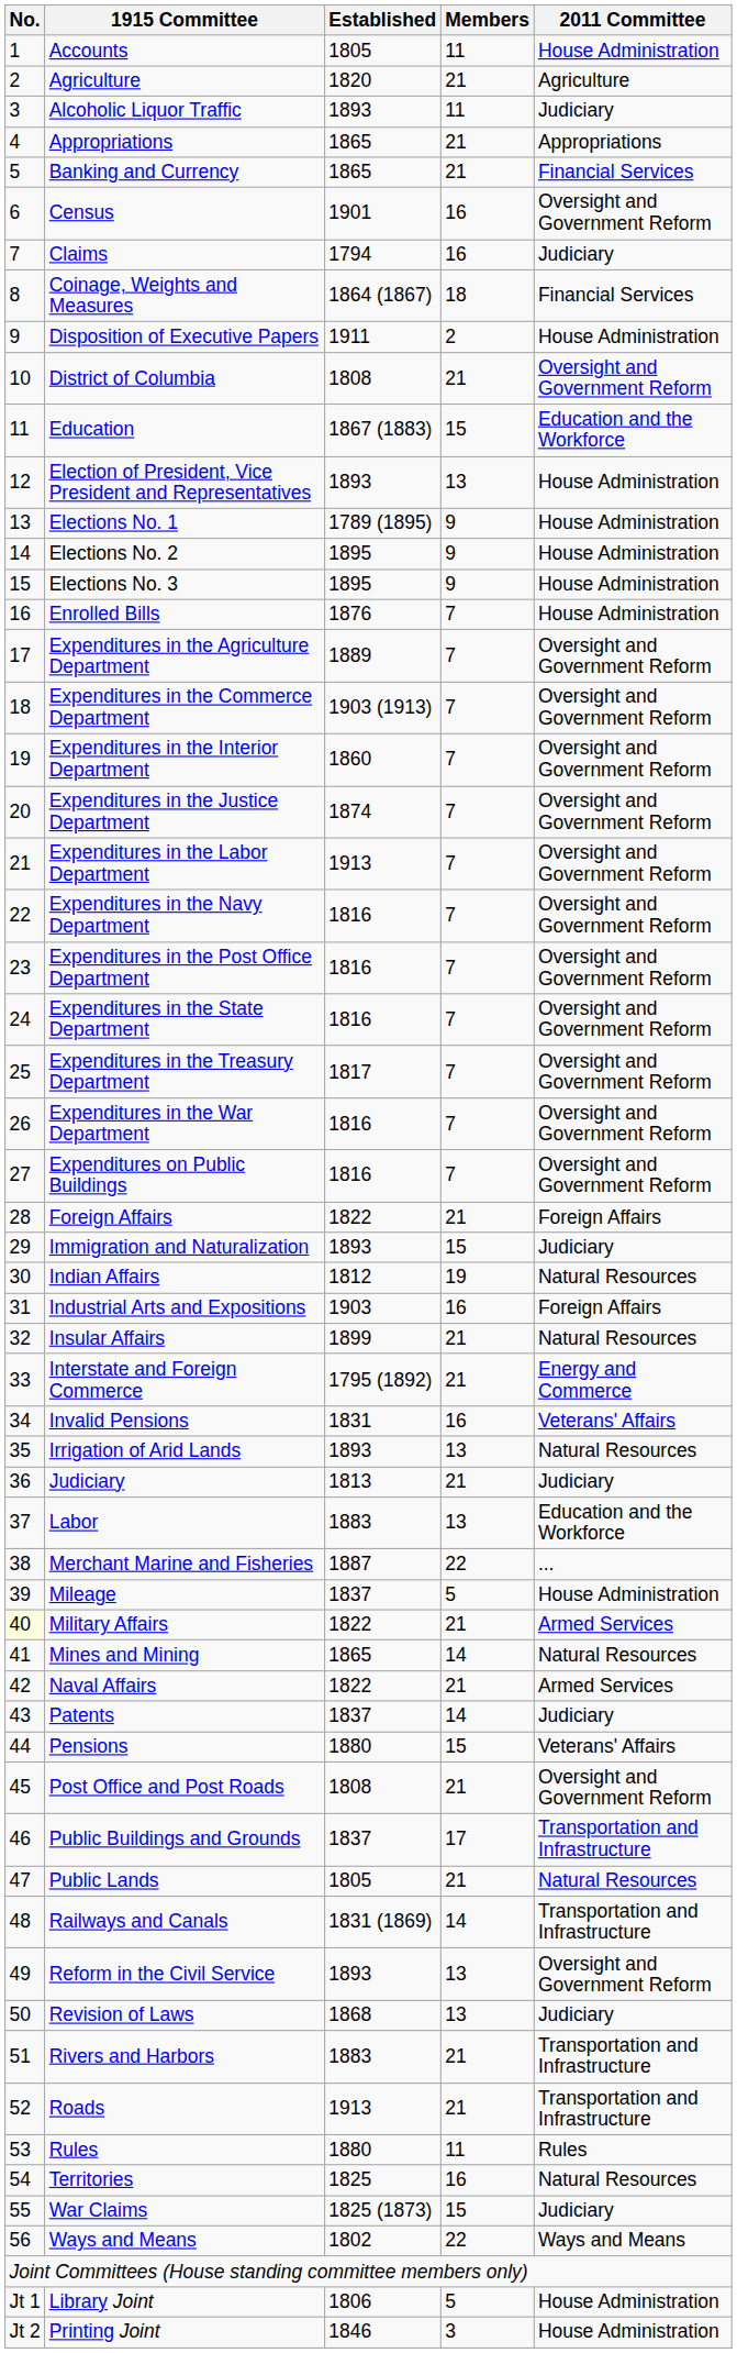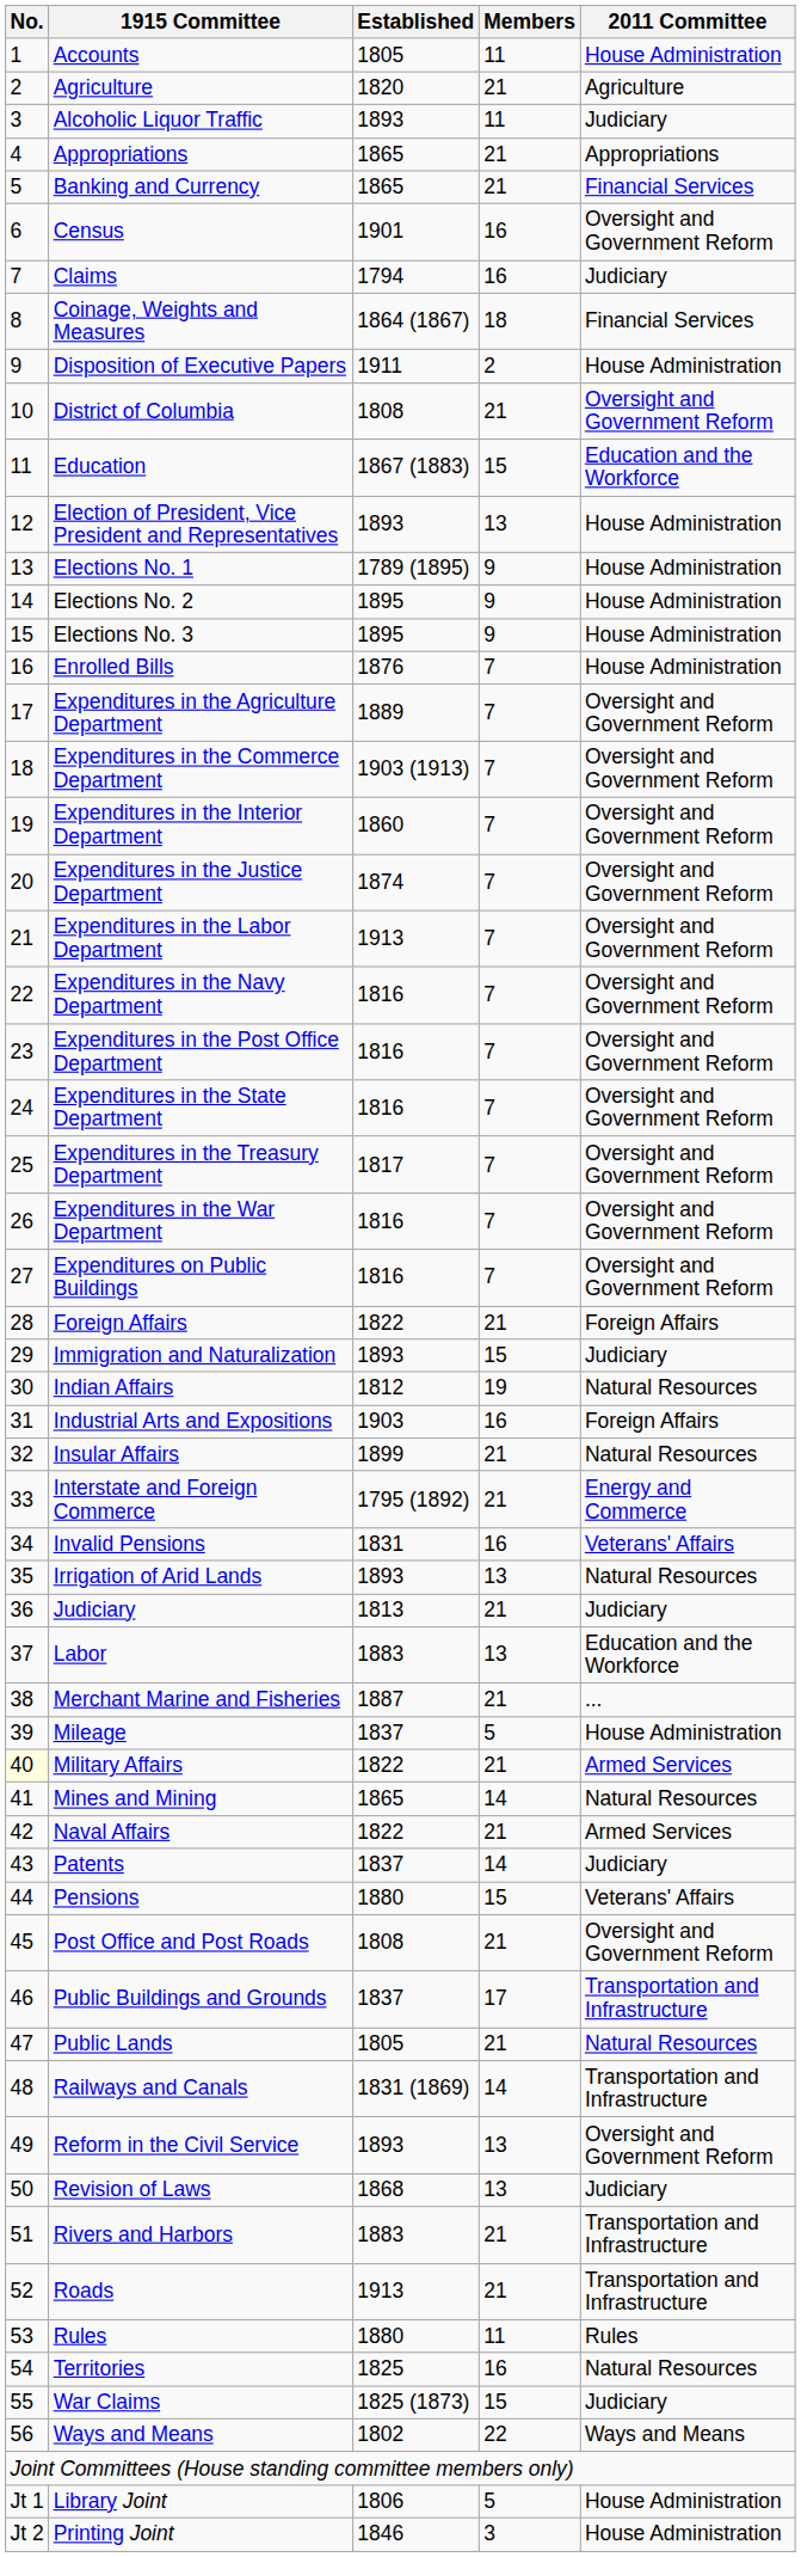 <table class="wikitable">
 <tr valign=bottom>
 <th>No.</th>
 <th>1915 Committee</th>
 <th>Established</th>
 <th>Members</th>
 <th>2011 Committee</th>
 </tr>
 <tr>
 <td>1</td>
 <td><a href='#'>Accounts</a></td>
 <td>1805</td>
 <td>11</td>
 <td><a href='#'>House Administration</a></td>
 </tr>
 <tr>
 <td>2</td>
 <td><a href='#'>Agriculture</a></td>
 <td>1820</td>
 <td>21</td>
 <td>Agriculture</td>
 </tr>
 <tr>
 <td>3</td>
 <td><a href='#'>Alcoholic Liquor Traffic</a></td>
 <td>1893</td>
 <td>11</td>
 <td>Judiciary</td>
 </tr>
 <tr>
 <td>4</td>
 <td><a href='#'>Appropriations</a></td>
 <td>1865</td>
 <td>21</td>
 <td>Appropriations</td>
 </tr>
 <tr>
 <td>5</td>
 <td><a href='#'>Banking and Currency</a></td>
 <td>1865</td>
 <td>21</td>
 <td><a href='#'>Financial Services</a></td>
 </tr>
 <tr>
 <td>6</td>
 <td><a href='#'>Census</a></td>
 <td>1901</td>
 <td>16</td>
 <td>Oversight and Government Reform</td>
 </tr>
 <tr>
 <td>7</td>
 <td><a href='#'>Claims</a></td>
 <td>1794</td>
 <td>16</td>
 <td>Judiciary</td>
 </tr>
 <tr>
 <td>8</td>
 <td><a href='#'>Coinage, Weights and Measures</a></td>
 <td>1864 (1867)</td>
 <td>18</td>
 <td>Financial Services</td>
 </tr>
 <tr>
 <td>9</td>
 <td><a href='#'>Disposition of Executive Papers</a></td>
 <td>1911</td>
 <td>2</td>
 <td>House Administration</td>
 </tr>
 <tr>
 <td>10</td>
 <td><a href='#'>District of Columbia</a></td>
 <td>1808</td>
 <td>21</td>
 <td><a href='#'>Oversight and Government Reform</a></td>
 </tr>
 <tr>
 <td>11</td>
 <td><a href='#'>Education</a></td>
 <td>1867 (1883)</td>
 <td>15</td>
 <td><a href='#'>Education and the Workforce</a></td>
 </tr>
 <tr>
 <td>12</td>
 <td><a href='#'>Election of President, Vice President and Representatives</a></td>
 <td>1893</td>
 <td>13</td>
 <td>House Administration</td>
 </tr>
 <tr>
 <td>13</td>
 <td><a href='#'>Elections No. 1</a></td>
 <td>1789 (1895)</td>
 <td>9</td>
 <td>House Administration</td>
 </tr>
 <tr>
 <td>14</td>
 <td>Elections No. 2</td>
 <td>1895</td>
 <td>9</td>
 <td>House Administration</td>
 </tr>
 <tr>
 <td>15</td>
 <td>Elections No. 3</td>
 <td>1895</td>
 <td>9</td>
 <td>House Administration</td>
 </tr>
 <tr>
 <td>16</td>
 <td><a href='#'>Enrolled Bills</a></td>
 <td>1876</td>
 <td>7</td>
 <td>House Administration</td>
 </tr>
 <tr>
 <td>17</td>
 <td><a href='#'>Expenditures in the Agriculture Department</a></td>
 <td>1889</td>
 <td>7</td>
 <td>Oversight and Government Reform</td>
 </tr>
 <tr>
 <td>18</td>
 <td><a href='#'>Expenditures in the Commerce Department</a></td>
 <td>1903 (1913)</td>
 <td>7</td>
 <td>Oversight and Government Reform</td>
 </tr>
 <tr>
 <td>19</td>
 <td><a href='#'>Expenditures in the Interior Department</a></td>
 <td>1860</td>
 <td>7</td>
 <td>Oversight and Government Reform</td>
 </tr>
 <tr>
 <td>20</td>
 <td><a href='#'>Expenditures in the Justice Department</a></td>
 <td>1874</td>
 <td>7</td>
 <td>Oversight and Government Reform</td>
 </tr>
 <tr>
 <td>21</td>
 <td><a href='#'>Expenditures in the Labor Department</a></td>
 <td>1913</td>
 <td>7</td>
 <td>Oversight and Government Reform</td>
 </tr>
 <tr>
 <td>22</td>
 <td><a href='#'>Expenditures in the Navy Department</a></td>
 <td>1816</td>
 <td>7</td>
 <td>Oversight and Government Reform</td>
 </tr>
 <tr>
 <td>23</td>
 <td><a href='#'>Expenditures in the Post Office Department</a></td>
 <td>1816</td>
 <td>7</td>
 <td>Oversight and Government Reform</td>
 </tr>
 <tr>
 <td>24</td>
 <td><a href='#'>Expenditures in the State Department</a></td>
 <td>1816</td>
 <td>7</td>
 <td>Oversight and Government Reform</td>
 </tr>
 <tr>
 <td>25</td>
 <td><a href='#'>Expenditures in the Treasury Department</a></td>
 <td>1817</td>
 <td>7</td>
 <td>Oversight and Government Reform</td>
 </tr>
 <tr>
 <td>26</td>
 <td><a href='#'>Expenditures in the War Department</a></td>
 <td>1816</td>
 <td>7</td>
 <td>Oversight and Government Reform</td>
 </tr>
 <tr>
 <td>27</td>
 <td><a href='#'>Expenditures on Public Buildings</a></td>
 <td>1816</td>
 <td>7</td>
 <td>Oversight and Government Reform</td>
 </tr>
 <tr>
 <td>28</td>
 <td><a href='#'>Foreign Affairs</a></td>
 <td>1822</td>
 <td>21</td>
 <td>Foreign Affairs</td>
 </tr>
 <tr>
 <td>29</td>
 <td><a href='#'>Immigration and Naturalization</a></td>
 <td>1893</td>
 <td>15</td>
 <td>Judiciary</td>
 </tr>
 <tr>
 <td>30</td>
 <td><a href='#'>Indian Affairs</a></td>
 <td>1812</td>
 <td>19</td>
 <td>Natural Resources</td>
 </tr>
 <tr>
 <td>31</td>
 <td><a href='#'>Industrial Arts and Expositions</a></td>
 <td>1903</td>
 <td>16</td>
 <td>Foreign Affairs</td>
 </tr>
 <tr>
 <td>32</td>
 <td><a href='#'>Insular Affairs</a></td>
 <td>1899</td>
 <td>21</td>
 <td>Natural Resources</td>
 </tr>
 <tr>
 <td>33</td>
 <td><a href='#'>Interstate and Foreign Commerce</a></td>
 <td>1795 (1892)</td>
 <td>21</td>
 <td><a href='#'>Energy and Commerce</a></td>
 </tr>
 <tr>
 <td>34</td>
 <td><a href='#'>Invalid Pensions</a></td>
 <td>1831</td>
 <td>16</td>
 <td><a href='#'>Veterans' Affairs</a></td>
 </tr>
 <tr>
 <td>35</td>
 <td><a href='#'>Irrigation of Arid Lands</a></td>
 <td>1893</td>
 <td>13</td>
 <td>Natural Resources</td>
 </tr>
 <tr>
 <td>36</td>
 <td><a href='#'>Judiciary</a></td>
 <td>1813</td>
 <td>21</td>
 <td>Judiciary</td>
 </tr>
 <tr>
 <td>37</td>
 <td><a href='#'>Labor</a></td>
 <td>1883</td>
 <td>13</td>
 <td>Education and the Workforce</td>
 </tr>
 <tr>
 <td>38</td>
 <td><a href='#'>Merchant Marine and Fisheries</a></td>
 <td>1887</td>
-<td>22</td>
+<td>21</td>
 <td>...</td>
 </tr>
 <tr>
 <td>39</td>
 <td><a href='#'>Mileage</a></td>
 <td>1837</td>
 <td>5</td>
 <td>House Administration</td>
 </tr>
 <tr>
 <td style="background: lightyellow;">40</td>
 <td><a href='#'>Military Affairs</a></td>
 <td>1822</td>
 <td>21</td>
 <td><a href='#'>Armed Services</a></td>
 </tr>
 <tr>
 <td>41</td>
 <td><a href='#'>Mines and Mining</a></td>
 <td>1865</td>
 <td>14</td>
 <td>Natural Resources</td>
 </tr>
 <tr>
 <td>42</td>
 <td><a href='#'>Naval Affairs</a></td>
 <td>1822</td>
 <td>21</td>
 <td>Armed Services</td>
 </tr>
 <tr>
 <td>43</td>
 <td><a href='#'>Patents</a></td>
 <td>1837</td>
 <td>14</td>
 <td>Judiciary</td>
 </tr>
 <tr>
 <td>44</td>
 <td><a href='#'>Pensions</a></td>
 <td>1880</td>
 <td>15</td>
 <td>Veterans' Affairs</td>
 </tr>
 <tr>
 <td>45</td>
 <td><a href='#'>Post Office and Post Roads</a></td>
 <td>1808</td>
 <td>21</td>
 <td>Oversight and Government Reform</td>
 </tr>
 <tr>
 <td>46</td>
 <td><a href='#'>Public Buildings and Grounds</a></td>
 <td>1837</td>
 <td>17</td>
 <td><a href='#'>Transportation and Infrastructure</a></td>
 </tr>
 <tr>
 <td>47</td>
 <td><a href='#'>Public Lands</a></td>
 <td>1805</td>
 <td>21</td>
 <td><a href='#'>Natural Resources</a></td>
 </tr>
 <tr>
 <td>48</td>
 <td><a href='#'>Railways and Canals</a></td>
 <td>1831 (1869)</td>
 <td>14</td>
 <td>Transportation and Infrastructure</td>
 </tr>
 <tr>
 <td>49</td>
 <td><a href='#'>Reform in the Civil Service</a></td>
 <td>1893</td>
 <td>13</td>
 <td>Oversight and Government Reform</td>
 </tr>
 <tr>
 <td>50</td>
 <td><a href='#'>Revision of Laws</a></td>
 <td>1868</td>
 <td>13</td>
 <td>Judiciary</td>
 </tr>
 <tr>
 <td>51</td>
 <td><a href='#'>Rivers and Harbors</a></td>
 <td>1883</td>
 <td>21</td>
 <td>Transportation and Infrastructure</td>
 </tr>
 <tr>
 <td>52</td>
 <td><a href='#'>Roads</a></td>
 <td>1913</td>
 <td>21</td>
 <td>Transportation and Infrastructure</td>
 </tr>
 <tr>
 <td>53</td>
 <td><a href='#'>Rules</a></td>
 <td>1880</td>
 <td>11</td>
 <td>Rules</td>
 </tr>
 <tr>
 <td>54</td>
 <td><a href='#'>Territories</a></td>
 <td>1825</td>
 <td>16</td>
 <td>Natural Resources</td>
 </tr>
 <tr>
 <td>55</td>
 <td><a href='#'>War Claims</a></td>
 <td>1825 (1873)</td>
 <td>15</td>
 <td>Judiciary</td>
 </tr>
 <tr>
 <td>56</td>
 <td><a href='#'>Ways and Means</a></td>
 <td>1802</td>
 <td>22</td>
 <td>Ways and Means</td>
 </tr>
 <tr>
 <td colspan="5"><em>Joint Committees (House standing committee members only)</em></td>
 </tr>
 <tr>
 <td>Jt 1</td>
 <td><a href='#'>Library</a> <em>Joint</em></td>
 <td>1806</td>
 <td>5</td>
 <td>House Administration</td>
 </tr>
 <tr>
 <td>Jt 2</td>
 <td><a href='#'>Printing</a> <em>Joint</em></td>
 <td>1846</td>
 <td>3</td>
 <td>House Administration</td>
 </tr>
 <tr>
 </tr>
 </table>
